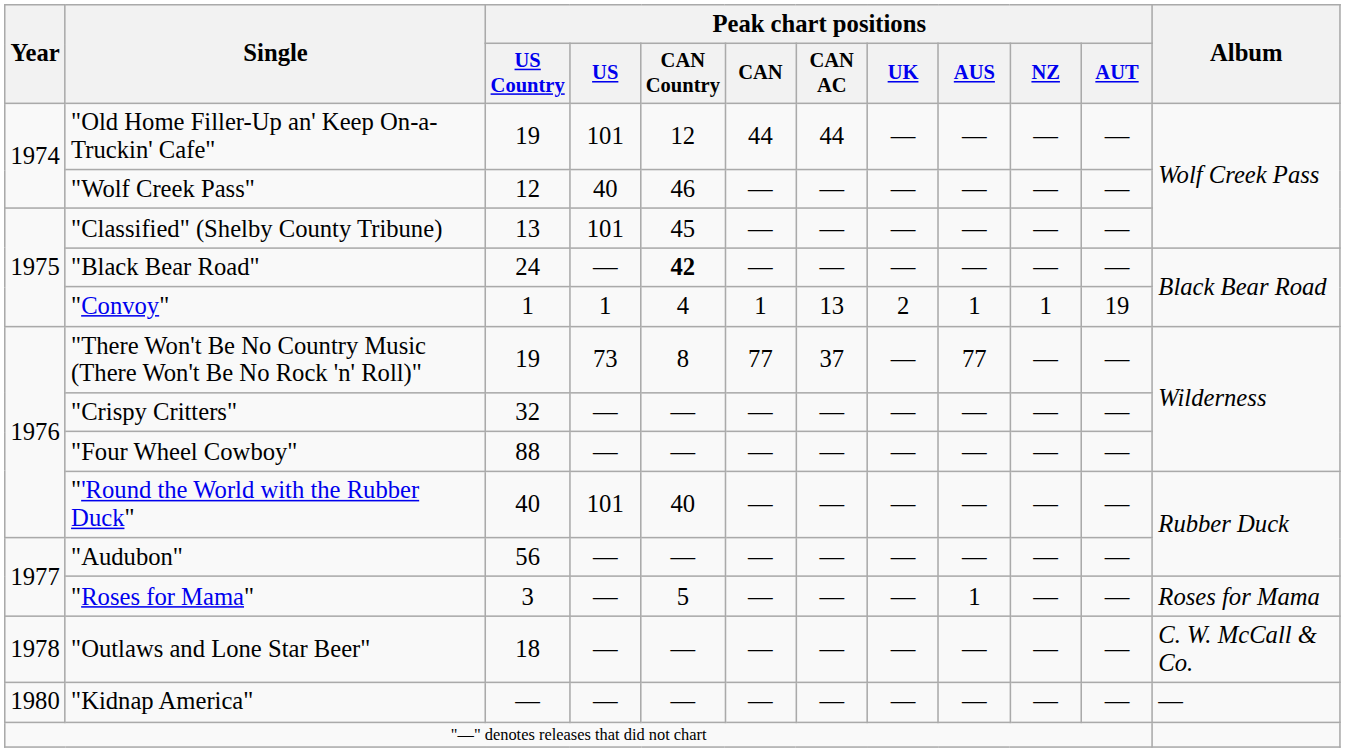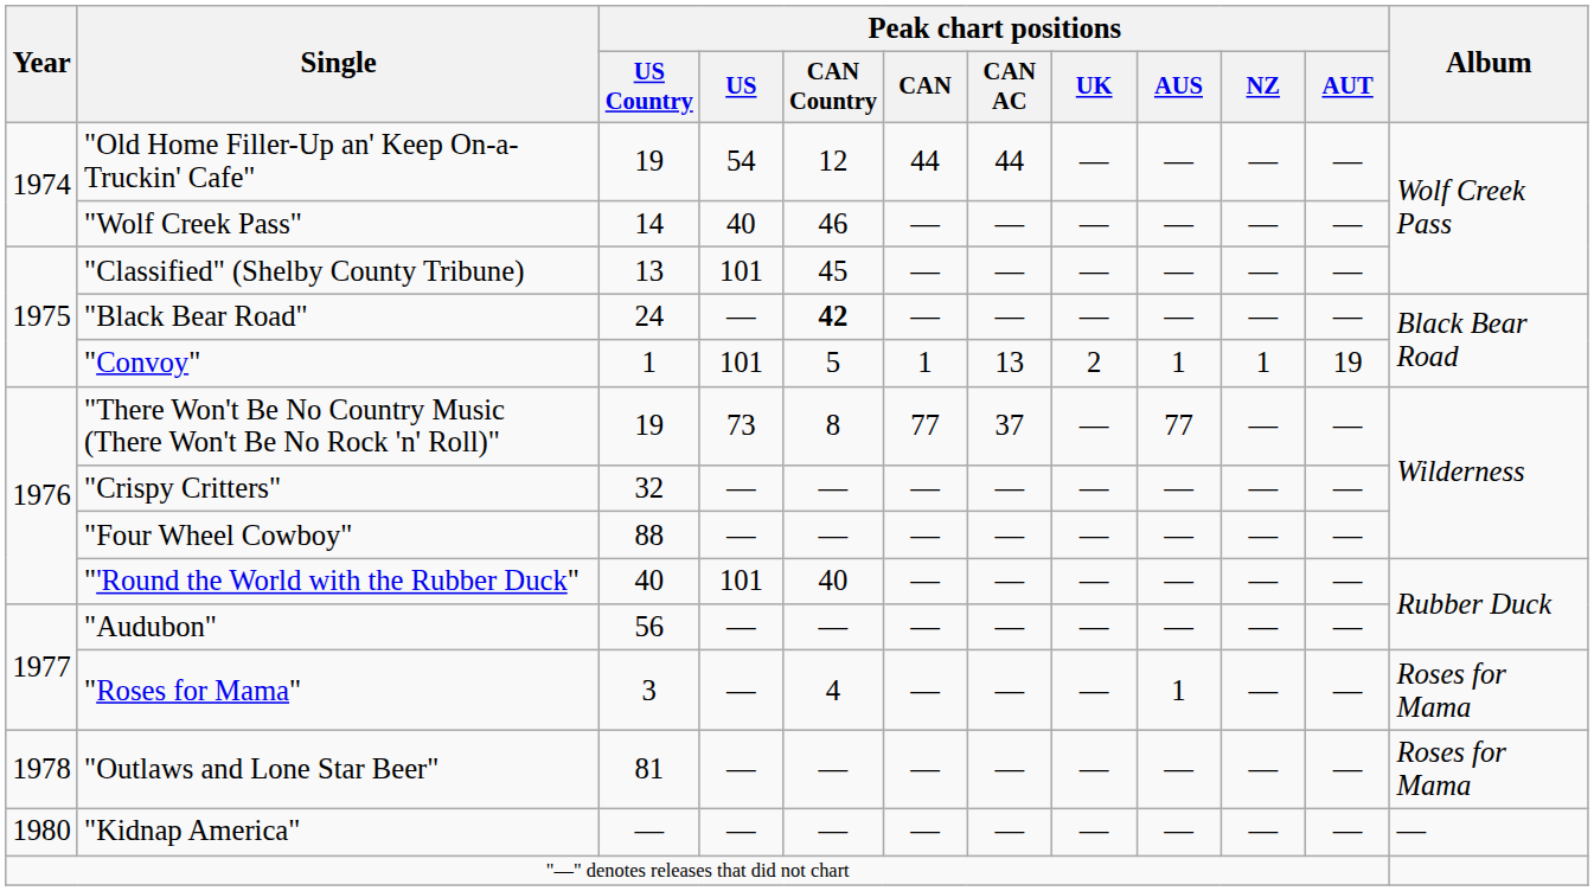 <table class="wikitable" style="text-align:center;">
 <tr>
 <th rowspan="2">Year</th>
 <th rowspan="2">Single</th>
 <th colspan="9">Peak chart positions</th>
 <th rowspan="2">Album</th>
 </tr>
 <tr style="font-size:smaller;">
 <th style="width:40px;"><a href='#'>US Country</a></th>
 <th style="width:40px;"><a href='#'>US</a></th>
 <th style="width:40px;">CAN Country</th>
 <th style="width:40px;">CAN</th>
 <th style="width:40px;">CAN AC</th>
 <th style="width:40px;"><a href='#'>UK</a><br></th>
 <th style="width:40px;"><a href='#'>AUS</a></th>
 <th style="width:40px;"><a href='#'>NZ</a></th>
 <th style="width:40px;"><a href='#'>AUT</a></th>
 </tr>
 <tr>
 <td rowspan="2">1974</td>
 <td style="text-align:left;">"Old Home Filler-Up an' Keep On-a-Truckin' Cafe"</td>
 <td>19</td>
-<td>101</td>
+<td>54</td>
 <td>12</td>
 <td>44</td>
 <td>44</td>
 <td>—</td>
 <td>—</td>
 <td>—</td>
 <td>—</td>
 <td style="text-align:left;" rowspan="3"><em>Wolf Creek Pass</em></td>
 </tr>
 <tr>
 <td style="text-align:left;">"Wolf Creek Pass"</td>
-<td>12</td>
+<td>14</td>
 <td>40</td>
 <td>46</td>
 <td>—</td>
 <td>—</td>
 <td>—</td>
 <td>—</td>
 <td>—</td>
 <td>—</td>
 </tr>
 <tr>
 <td rowspan="3">1975</td>
 <td style="text-align:left;">"Classified" (Shelby County Tribune)</td>
 <td>13</td>
 <td>101</td>
 <td>45</td>
 <td>—</td>
 <td>—</td>
 <td>—</td>
 <td>—</td>
 <td>—</td>
 <td>—</td>
 </tr>
 <tr>
 <td style="text-align:left;">"Black Bear Road"</td>
 <td>24</td>
 <td>—</td>
 <td><strong>42</strong></td>
 <td>—</td>
 <td>—</td>
 <td>—</td>
 <td>—</td>
 <td>—</td>
 <td>—</td>
 <td style="text-align:left;" rowspan="2"><em>Black Bear Road</em></td>
 </tr>
 <tr>
 <td style="text-align:left;">"<a href='#'>Convoy</a>"</td>
 <td>1</td>
-<td>1</td>
-<td>4</td>
+<td>101</td>
+<td>5</td>
 <td>1</td>
 <td>13</td>
 <td>2</td>
 <td>1</td>
 <td>1</td>
 <td>19</td>
 </tr>
 <tr>
 <td rowspan="4">1976</td>
 <td style="text-align:left;">"There Won't Be No Country Music<br>(There Won't Be No Rock 'n' Roll)"</td>
 <td>19</td>
 <td>73</td>
 <td>8</td>
 <td>77</td>
 <td>37</td>
 <td>—</td>
 <td>77</td>
 <td>—</td>
 <td>—</td>
 <td style="text-align:left;" rowspan="3"><em>Wilderness</em></td>
 </tr>
 <tr>
 <td style="text-align:left;">"Crispy Critters"</td>
 <td>32</td>
 <td>—</td>
 <td>—</td>
 <td>—</td>
 <td>—</td>
 <td>—</td>
 <td>—</td>
 <td>—</td>
 <td>—</td>
 </tr>
 <tr>
 <td style="text-align:left;">"Four Wheel Cowboy"</td>
 <td>88</td>
 <td>—</td>
 <td>—</td>
 <td>—</td>
 <td>—</td>
 <td>—</td>
 <td>—</td>
 <td>—</td>
 <td>—</td>
 </tr>
 <tr>
 <td style="text-align:left;">"<a href='#'>'Round the World with the Rubber Duck</a>"</td>
 <td>40</td>
 <td>101</td>
 <td>40</td>
 <td>—</td>
 <td>—</td>
 <td>—</td>
 <td>—</td>
 <td>—</td>
 <td>—</td>
 <td style="text-align:left;" rowspan="2"><em>Rubber Duck</em></td>
 </tr>
 <tr>
 <td rowspan="2">1977</td>
 <td style="text-align:left;">"Audubon"</td>
 <td>56</td>
 <td>—</td>
 <td>—</td>
 <td>—</td>
 <td>—</td>
 <td>—</td>
 <td>—</td>
 <td>—</td>
 <td>—</td>
 </tr>
 <tr>
 <td style="text-align:left;">"<a href='#'>Roses for Mama</a>"</td>
 <td>3</td>
 <td>—</td>
-<td>5</td>
+<td>4</td>
 <td>—</td>
 <td>—</td>
 <td>—</td>
 <td>1</td>
 <td>—</td>
 <td>—</td>
 <td style="text-align:left;"><em>Roses for Mama</em></td>
 </tr>
 <tr>
 <td>1978</td>
 <td style="text-align:left;">"Outlaws and Lone Star Beer"</td>
-<td>18</td>
+<td>81</td>
 <td>—</td>
 <td>—</td>
 <td>—</td>
 <td>—</td>
 <td>—</td>
 <td>—</td>
 <td>—</td>
 <td>—</td>
-<td style="text-align:left;"><em>C. W. McCall & Co.</em></td>
+<td style="text-align:left;"><em>Roses for Mama</em></td>
 </tr>
 <tr>
 <td>1980</td>
 <td style="text-align:left;">"Kidnap America"</td>
 <td>—</td>
 <td>—</td>
 <td>—</td>
 <td>—</td>
 <td>—</td>
 <td>—</td>
 <td>—</td>
 <td>—</td>
 <td>—</td>
 <td style="text-align:left;">—</td>
 </tr>
 <tr>
 <td colspan="11" style="font-size:8pt">"—" denotes releases that did not chart</td>
 </tr>
 </table>
